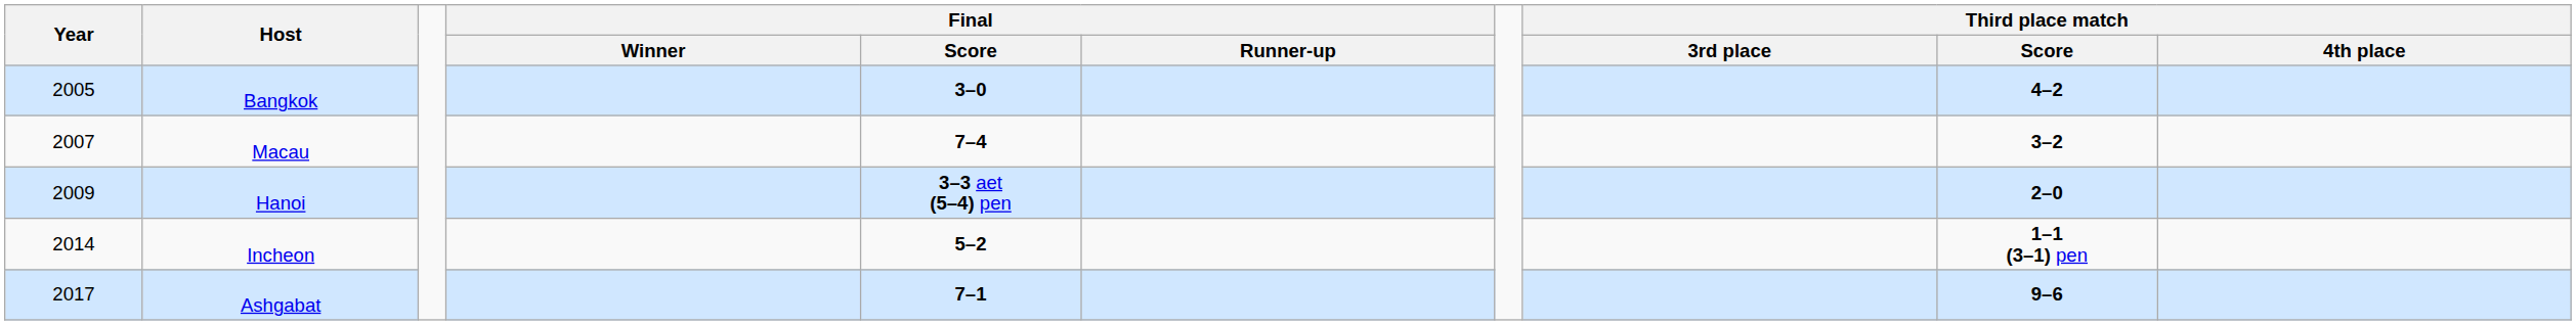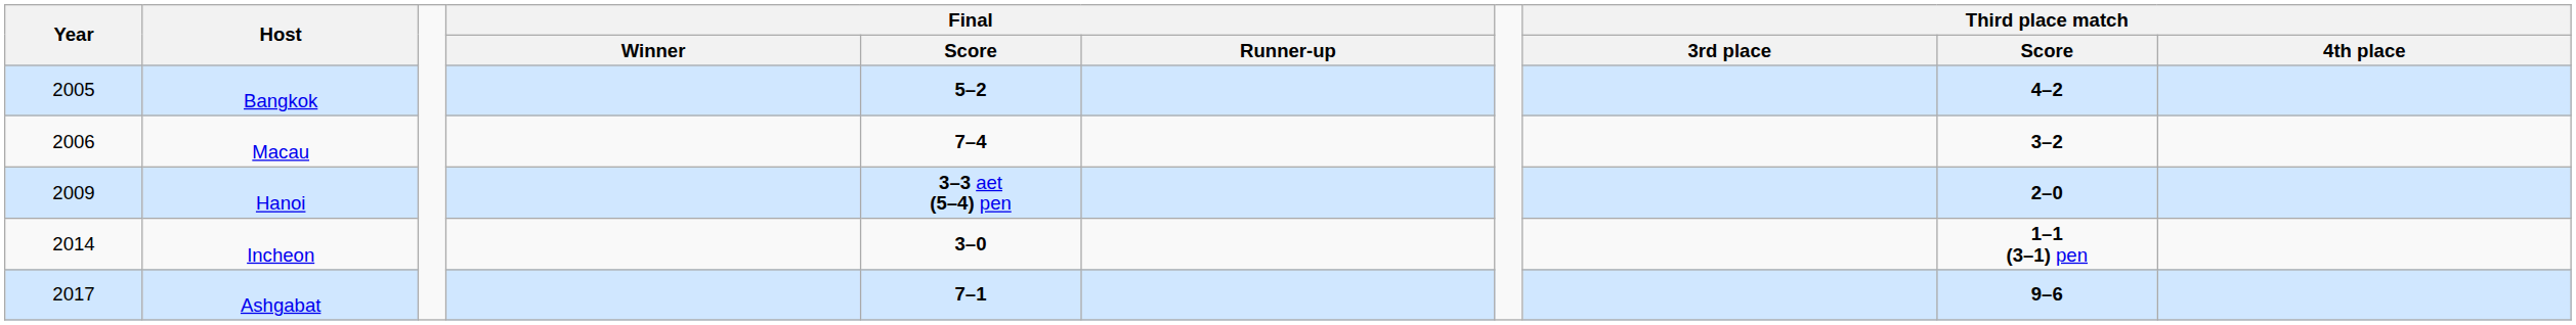 <table class="wikitable" style="font-size:90%; width: 98%; text-align: center;">
 <tr>
 <th rowspan=2 width=5%>Year</th>
 <th rowspan=2 width=10%>Host</th>
 <td width=1% rowspan=7></td>
 <th colspan=3>Final</th>
 <td width=1% rowspan=7></td>
 <th colspan=3>Third place match</th>
 </tr>
 <tr>
 <th width=15%>Winner</th>
 <th width=8%>Score</th>
 <th width=15%>Runner-up</th>
 <th width=15%>3rd place</th>
 <th width=8%>Score</th>
 <th width=15%>4th place</th>
 </tr>
 <tr bgcolor=#D0E7FF>
 <td>2005<br></td>
 <td><br><a href='#'>Bangkok</a></td>
 <td></td>
-<td><strong>3–0</strong></td>
+<td><strong>5–2</strong></td>
 <td></td>
 <td></td>
 <td><strong>4–2</strong></td>
 <td></td>
 </tr>
 <tr>
-<td>2007<br></td>
+<td>2006<br></td>
 <td><br><a href='#'>Macau</a></td>
 <td></td>
 <td><strong>7–4</strong></td>
 <td></td>
 <td></td>
 <td><strong>3–2</strong></td>
 <td></td>
 </tr>
 <tr bgcolor=#D0E7FF>
 <td>2009<br></td>
 <td><br><a href='#'>Hanoi</a></td>
 <td></td>
 <td><strong>3–3</strong> <a href='#'>aet</a><br><strong>(5–4)</strong> <a href='#'>pen</a></td>
 <td></td>
 <td></td>
 <td><strong>2–0</strong></td>
 <td></td>
 </tr>
 <tr>
 <td>2014<br></td>
 <td><br><a href='#'>Incheon</a></td>
 <td></td>
-<td><strong>5–2</strong></td>
+<td><strong>3–0</strong></td>
 <td></td>
 <td></td>
 <td><strong>1–1</strong><br><strong>(3–1)</strong> <a href='#'>pen</a></td>
 <td></td>
 </tr>
 <tr bgcolor=#D0E7FF>
 <td>2017<br></td>
 <td><br><a href='#'>Ashgabat</a></td>
 <td></td>
 <td><strong>7–1</strong></td>
 <td></td>
 <td></td>
 <td><strong>9–6</strong></td>
 <td></td>
 </tr>
 </table>
